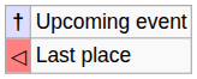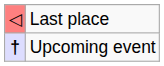 <table class="wikitable">
 <tr>
+</tr>
+<tr>
+<td style="text-align:center; background-color:#FE8080;">◁</td>
+<td>Last place</td>
 </tr>
 <tr>
 <td style="text-align:center; background-color:#DDF;"><strong>†</strong></td>
 <td>Upcoming event</td>
 </tr>
-<tr>
-<td style="text-align:center; background-color:#FE8080;">◁</td>
-<td>Last place</td>
-</tr>
 </table>
